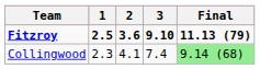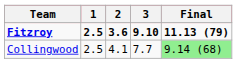 <table class="wikitable" | align="left">
 <tr bgcolor="#FF0033">
 <th>Team</th>
 <th>1</th>
 <th>2</th>
 <th>3</th>
 <th>Final</th>
 </tr>
 <tr>
 <td><strong><a href='#'>Fitzroy</a></strong></td>
 <td><strong>2.5</strong></td>
 <td><strong>3.6</strong></td>
 <td><strong>9.10</strong></td>
 <td><strong>11.13 (79)</strong></td>
 </tr>
 <tr>
 <td><a href='#'>Collingwood</a></td>
-<td>2.3</td>
+<td>2.5</td>
 <td>4.1</td>
-<td>7.4</td>
+<td>7.7</td>
 <td style="background: lightgreen;">9.14 (68)</td>
 </tr>
 </table>
